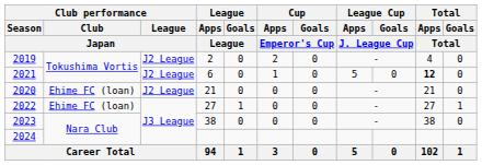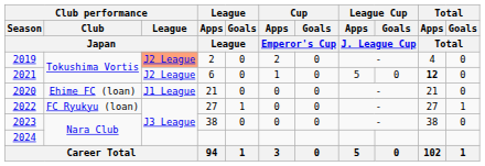 <table class="wikitable" style="text-align:center;">
 <tr>
 <th colspan=3>Club performance</th>
 <th colspan=2>League</th>
 <th colspan=2>Cup</th>
 <th colspan=2>League Cup</th>
 <th colspan=2>Total</th>
 </tr>
 <tr>
 <th>Season</th>
 <th>Club</th>
 <th>League</th>
 <th>Apps</th>
 <th>Goals</th>
 <th>Apps</th>
 <th>Goals</th>
 <th>Apps</th>
 <th>Goals</th>
 <th>Apps</th>
 <th>Goals</th>
 </tr>
 <tr>
 <th colspan=3>Japan</th>
 <th colspan=2>League</th>
 <th colspan=2><a href='#'>Emperor's Cup</a></th>
 <th colspan=2><a href='#'>J. League Cup</a></th>
 <th colspan=6>Total</th>
 </tr>
 <tr>
 <td><a href='#'>2019</a></td>
 <td rowspan="2"><a href='#'>Tokushima Vortis</a></td>
-<td><a href='#'>J2 League</a></td>
+<td style="background: lightsalmon;"><a href='#'>J2 League</a></td>
 <td>2</td>
 <td>0</td>
 <td>2</td>
 <td>0</td>
 <td colspan="2">-</td>
 <td>4</td>
 <td>0</td>
 </tr>
 <tr>
 <td><a href='#'>2021</a></td>
 <td><a href='#'>J2 League</a></td>
 <td>6</td>
 <td>0</td>
 <td>1</td>
 <td>0</td>
 <td>5</td>
 <td>0</td>
 <td><strong>12</strong></td>
 <td>0</td>
 </tr>
 <tr>
 <td><a href='#'>2020</a></td>
 <td><a href='#'>Ehime FC</a> (loan)</td>
-<td><a href='#'>J2 League</a></td>
+<td><a href='#'>J1 League</a></td>
 <td>21</td>
 <td>0</td>
 <td>0</td>
 <td>0</td>
 <td colspan="2">-</td>
 <td>21</td>
 <td>0</td>
 </tr>
 <tr>
 <td><a href='#'>2022</a></td>
-<td><a href='#'>Ehime FC</a> (loan)</td>
+<td><a href='#'>FC Ryukyu</a> (loan)</td>
 <td rowspan="3"><a href='#'>J3 League</a></td>
 <td>27</td>
 <td>1</td>
 <td>0</td>
 <td>0</td>
 <td colspan="2">-</td>
 <td>27</td>
 <td>1</td>
 </tr>
 <tr>
 <td><a href='#'>2023</a></td>
 <td rowspan="2"><a href='#'>Nara Club</a></td>
 <td>38</td>
 <td>0</td>
 <td>0</td>
 <td>0</td>
 <td colspan="2">-</td>
 <td>38</td>
 <td>0</td>
 </tr>
 <tr>
 <td><a href='#'>2024</a></td>
 <td></td>
 <td></td>
 <td></td>
 <td></td>
 <td></td>
 <td></td>
 <td></td>
 <td></td>
 </tr>
 <tr>
 <th colspan=3>Career Total</th>
 <th>94</th>
 <th>1</th>
 <th>3</th>
 <th>0</th>
 <th>5</th>
 <th>0</th>
 <th>102</th>
 <th>1</th>
 </tr>
 </table>
